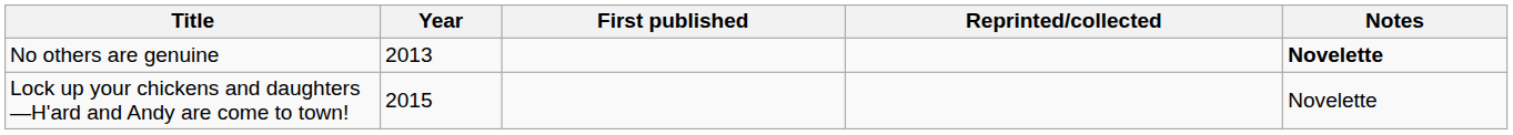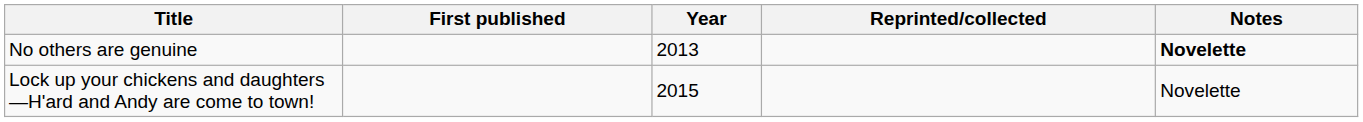 <table class='wikitable sortable' width='90%'>
 <tr>
 <th width=25%>Title</th>
+<th>First published</th>
 <th>Year</th>
-<th>First published</th>
 <th>Reprinted/collected</th>
 <th>Notes</th>
 </tr>
 <tr>
 <td>No others are genuine</td>
+<td></td>
 <td>2013</td>
-<td></td>
 <td></td>
 <td><strong>Novelette</strong></td>
 </tr>
 <tr>
 <td>Lock up your chickens and daughters—H'ard and Andy are come to town!</td>
+<td></td>
 <td>2015</td>
-<td></td>
 <td></td>
 <td>Novelette</td>
 </tr>
 </table>
